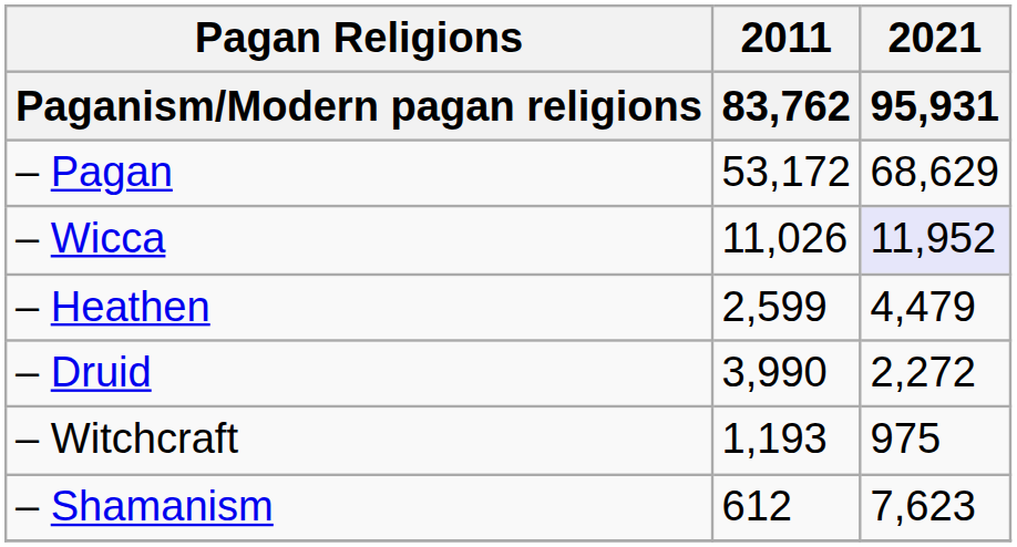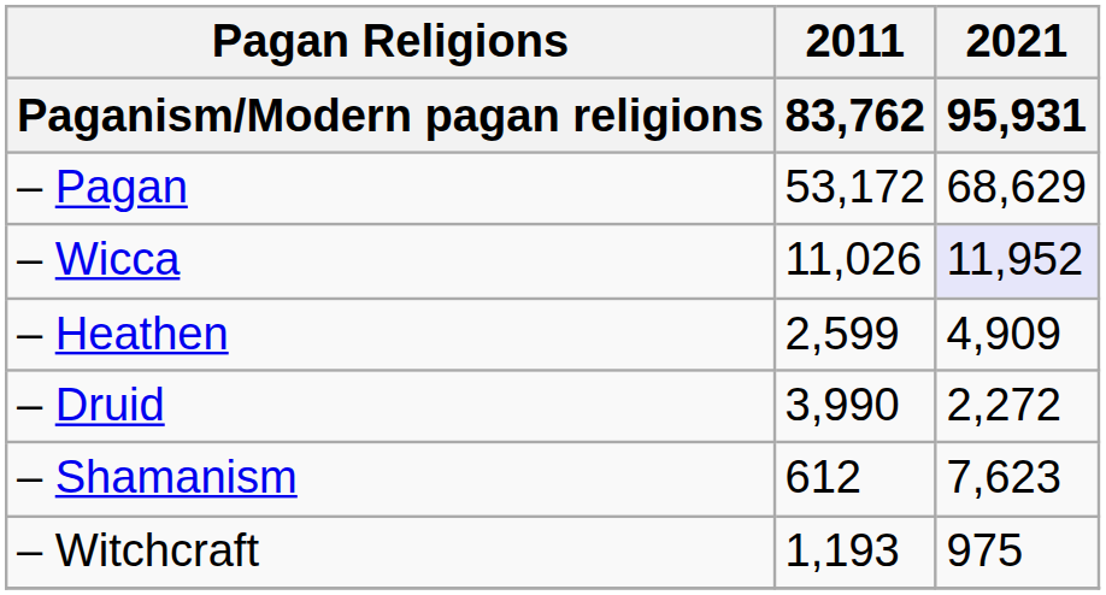 <table class="wikitable">
 <tr>
 <th>Pagan Religions</th>
 <th>2011</th>
 <th>2021</th>
 </tr>
 <tr>
 <th align=left>Paganism/Modern pagan religions</th>
 <th>83,762</th>
 <th>95,931</th>
 </tr>
 <tr>
 <td align=left>– <a href='#'>Pagan</a></td>
 <td>53,172</td>
 <td>68,629</td>
 </tr>
 <tr>
 <td align=left>– <a href='#'>Wicca</a></td>
 <td>11,026</td>
 <td style="background: lavender;">11,952</td>
 </tr>
 <tr>
 <td align=left>– <a href='#'>Heathen</a></td>
 <td>2,599</td>
-<td>4,479</td>
+<td>4,909</td>
 </tr>
 <tr>
 <td align=left>– <a href='#'>Druid</a></td>
 <td>3,990</td>
 <td>2,272</td>
 </tr>
 <tr>
+<td align=left>– <a href='#'>Shamanism</a></td>
+<td>612</td>
+<td>7,623</td>
+</tr>
+<tr>
 <td align=left>– Witchcraft</td>
 <td>1,193</td>
 <td>975</td>
 </tr>
 <tr>
-<td align=left>– <a href='#'>Shamanism</a></td>
-<td>612</td>
-<td>7,623</td>
-</tr>
-<tr>
 </tr>
 </table>
